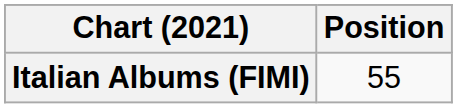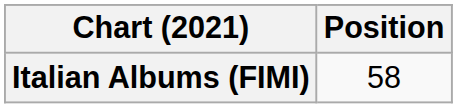 <table class="wikitable plainrowheaders" style="text-align:center;">
 <tr>
 <th>Chart (2021)</th>
 <th>Position</th>
 </tr>
 <tr>
 <th scope="row">Italian Albums (FIMI)</th>
-<td>55</td>
+<td>58</td>
 </tr>
 </table>
